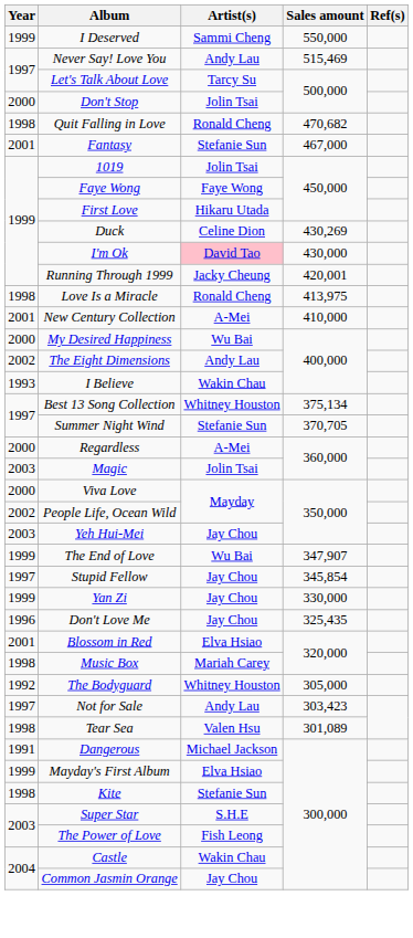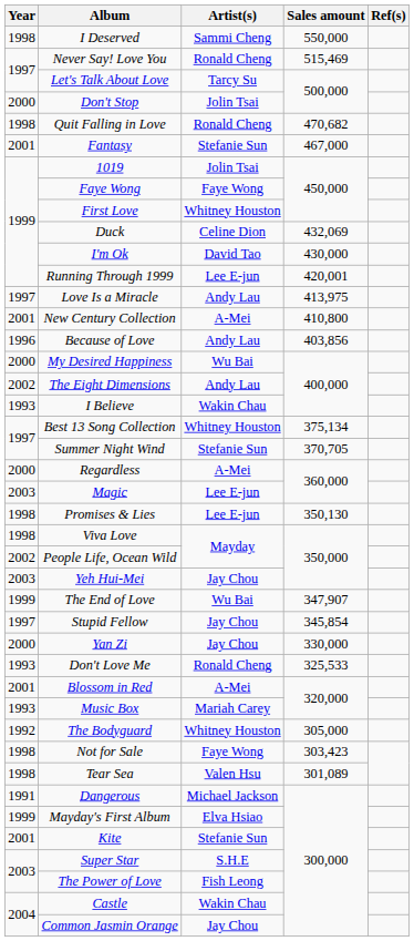 <table class="wikitable sortable" style="text-align:center;">
 <tr>
 <th>Year</th>
 <th>Album</th>
 <th>Artist(s)</th>
 <th>Sales amount</th>
 <th class="unsortable">Ref(s)</th>
 </tr>
 <tr>
-<td>1999</td>
+<td>1998</td>
 <td><em>I Deserved</em></td>
 <td><a href='#'>Sammi Cheng</a></td>
 <td>550,000</td>
 <td></td>
 </tr>
 <tr>
 <td rowspan="2">1997</td>
 <td><em>Never Say! Love You</em></td>
-<td><a href='#'>Andy Lau</a></td>
+<td><a href='#'>Ronald Cheng</a></td>
 <td>515,469</td>
 <td></td>
 </tr>
 <tr>
 <td><em><a href='#'>Let's Talk About Love</a></em></td>
 <td><a href='#'>Tarcy Su</a></td>
 <td rowspan="2">500,000</td>
 <td></td>
 </tr>
 <tr>
 <td>2000</td>
 <td><em><a href='#'>Don't Stop</a></em></td>
 <td><a href='#'>Jolin Tsai</a></td>
 <td></td>
 </tr>
 <tr>
 <td>1998</td>
 <td><em>Quit Falling in Love</em></td>
 <td><a href='#'>Ronald Cheng</a></td>
 <td>470,682</td>
 <td></td>
 </tr>
 <tr>
 <td>2001</td>
 <td><em><a href='#'>Fantasy</a></em></td>
 <td><a href='#'>Stefanie Sun</a></td>
 <td>467,000</td>
 <td></td>
 </tr>
 <tr>
 <td rowspan="6">1999</td>
 <td><em><a href='#'>1019</a></em></td>
 <td><a href='#'>Jolin Tsai</a></td>
 <td rowspan="3">450,000</td>
 <td></td>
 </tr>
 <tr>
 <td><em><a href='#'>Faye Wong</a></em></td>
 <td><a href='#'>Faye Wong</a></td>
 <td></td>
 </tr>
 <tr>
 <td><em><a href='#'>First Love</a></em></td>
-<td><a href='#'>Hikaru Utada</a></td>
+<td><a href='#'>Whitney Houston</a></td>
 <td></td>
 </tr>
 <tr>
 <td><em>Duck</em></td>
 <td><a href='#'>Celine Dion</a></td>
-<td>430,269</td>
+<td>432,069</td>
 <td></td>
 </tr>
 <tr>
 <td><em><a href='#'>I'm Ok</a></em></td>
-<td style="background: pink;"><a href='#'>David Tao</a></td>
+<td><a href='#'>David Tao</a></td>
 <td>430,000</td>
 <td></td>
 </tr>
 <tr>
 <td><em>Running Through 1999</em></td>
-<td><a href='#'>Jacky Cheung</a></td>
+<td><a href='#'>Lee E-jun</a></td>
 <td>420,001</td>
 <td></td>
 </tr>
 <tr>
-<td>1998</td>
+<td>1997</td>
 <td><em>Love Is a Miracle</em></td>
-<td><a href='#'>Ronald Cheng</a></td>
+<td><a href='#'>Andy Lau</a></td>
 <td>413,975</td>
 <td></td>
 </tr>
 <tr>
 <td>2001</td>
 <td><em>New Century Collection</em></td>
 <td><a href='#'>A-Mei</a></td>
-<td>410,000</td>
+<td>410,800</td>
+<td></td>
+</tr>
+<tr>
+<td>1996</td>
+<td><em>Because of Love</em></td>
+<td><a href='#'>Andy Lau</a></td>
+<td>403,856</td>
 <td></td>
 </tr>
 <tr>
 <td>2000</td>
 <td><em><a href='#'>My Desired Happiness</a></em></td>
 <td><a href='#'>Wu Bai</a></td>
 <td rowspan="3">400,000</td>
 <td></td>
 </tr>
 <tr>
 <td>2002</td>
 <td><em><a href='#'>The Eight Dimensions</a></em></td>
 <td><a href='#'>Andy Lau</a></td>
 <td></td>
 </tr>
 <tr>
 <td>1993</td>
 <td><em>I Believe</em></td>
 <td><a href='#'>Wakin Chau</a></td>
 <td></td>
 </tr>
 <tr>
 <td rowspan="2">1997</td>
 <td><em>Best 13 Song Collection</em></td>
 <td><a href='#'>Whitney Houston</a></td>
 <td>375,134</td>
 <td></td>
 </tr>
 <tr>
 <td><em>Summer Night Wind</em></td>
 <td><a href='#'>Stefanie Sun</a></td>
 <td>370,705</td>
 <td></td>
 </tr>
 <tr>
 <td>2000</td>
 <td><em>Regardless</em></td>
 <td><a href='#'>A-Mei</a></td>
 <td rowspan="2">360,000</td>
 <td></td>
 </tr>
 <tr>
 <td>2003</td>
 <td><em><a href='#'>Magic</a></em></td>
-<td><a href='#'>Jolin Tsai</a></td>
+<td><a href='#'>Lee E-jun</a></td>
 <td></td>
 </tr>
 <tr>
-<td>2000</td>
+<td>1998</td>
+<td><em>Promises & Lies</em></td>
+<td><a href='#'>Lee E-jun</a></td>
+<td>350,130</td>
+<td></td>
+</tr>
+<tr>
+<td>1998</td>
 <td><em>Viva Love</em></td>
 <td rowspan="2"><a href='#'>Mayday</a></td>
 <td rowspan="3">350,000</td>
 <td></td>
 </tr>
 <tr>
 <td>2002</td>
 <td><em>People Life, Ocean Wild</em></td>
 <td></td>
 </tr>
 <tr>
 <td>2003</td>
 <td><em><a href='#'>Yeh Hui-Mei</a></em></td>
 <td><a href='#'>Jay Chou</a></td>
 <td></td>
 </tr>
 <tr>
 <td>1999</td>
 <td><em>The End of Love</em></td>
 <td><a href='#'>Wu Bai</a></td>
 <td>347,907</td>
 <td></td>
 </tr>
 <tr>
 <td>1997</td>
 <td><em>Stupid Fellow</em></td>
 <td><a href='#'>Jay Chou</a></td>
 <td>345,854</td>
 <td></td>
 </tr>
 <tr>
-<td>1999</td>
+<td>2000</td>
 <td><em><a href='#'>Yan Zi</a></em></td>
 <td><a href='#'>Jay Chou</a></td>
 <td>330,000</td>
 <td></td>
 </tr>
 <tr>
-<td>1996</td>
+<td>1993</td>
 <td><em>Don't Love Me</em></td>
-<td><a href='#'>Jay Chou</a></td>
-<td>325,435</td>
+<td><a href='#'>Ronald Cheng</a></td>
+<td>325,533</td>
 <td></td>
 </tr>
 <tr>
 <td>2001</td>
 <td><em><a href='#'>Blossom in Red</a></em></td>
-<td><a href='#'>Elva Hsiao</a></td>
+<td><a href='#'>A-Mei</a></td>
 <td rowspan="2">320,000</td>
 <td></td>
 </tr>
 <tr>
-<td>1998</td>
+<td>1993</td>
 <td><em><a href='#'>Music Box</a></em></td>
 <td><a href='#'>Mariah Carey</a></td>
 <td></td>
 </tr>
 <tr>
 <td>1992</td>
 <td><em><a href='#'>The Bodyguard</a></em></td>
 <td><a href='#'>Whitney Houston</a></td>
 <td>305,000</td>
 <td></td>
 </tr>
 <tr>
-<td>1997</td>
+<td>1998</td>
 <td><em>Not for Sale</em></td>
-<td><a href='#'>Andy Lau</a></td>
+<td><a href='#'>Faye Wong</a></td>
 <td>303,423</td>
 <td rowspan="2"></td>
 </tr>
 <tr>
 <td>1998</td>
 <td><em>Tear Sea</em></td>
 <td><a href='#'>Valen Hsu</a></td>
 <td>301,089</td>
 </tr>
 <tr>
 <td>1991</td>
 <td><em><a href='#'>Dangerous</a></em></td>
 <td><a href='#'>Michael Jackson</a></td>
 <td rowspan="7">300,000</td>
 <td></td>
 </tr>
 <tr>
 <td>1999</td>
 <td><em>Mayday's First Album</em></td>
 <td><a href='#'>Elva Hsiao</a></td>
 <td></td>
 </tr>
 <tr>
-<td>1998</td>
+<td>2001</td>
 <td><em><a href='#'>Kite</a></em></td>
 <td><a href='#'>Stefanie Sun</a></td>
 <td></td>
 </tr>
 <tr>
 <td rowspan="2">2003</td>
 <td><em><a href='#'>Super Star</a></em></td>
 <td><a href='#'>S.H.E</a></td>
 <td></td>
 </tr>
 <tr>
 <td><em><a href='#'>The Power of Love</a></em></td>
 <td><a href='#'>Fish Leong</a></td>
 <td></td>
 </tr>
 <tr>
 <td rowspan="2">2004</td>
 <td><em><a href='#'>Castle</a></em></td>
 <td><a href='#'>Wakin Chau</a></td>
 <td></td>
 </tr>
 <tr>
 <td><em><a href='#'>Common Jasmin Orange</a></em></td>
 <td><a href='#'>Jay Chou</a></td>
 <td></td>
 </tr>
 </table>
